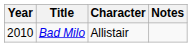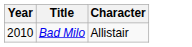 <table class="wikitable sortable">
 <tr>
 <th>Year</th>
 <th>Title</th>
 <th>Character</th>
-<th>Notes</th>
 </tr>
 <tr>
 <td>2010</td>
 <td><em><a href='#'>Bad Milo</a></em></td>
 <td>Allistair</td>
-<td></td>
 </tr>
 </table>
